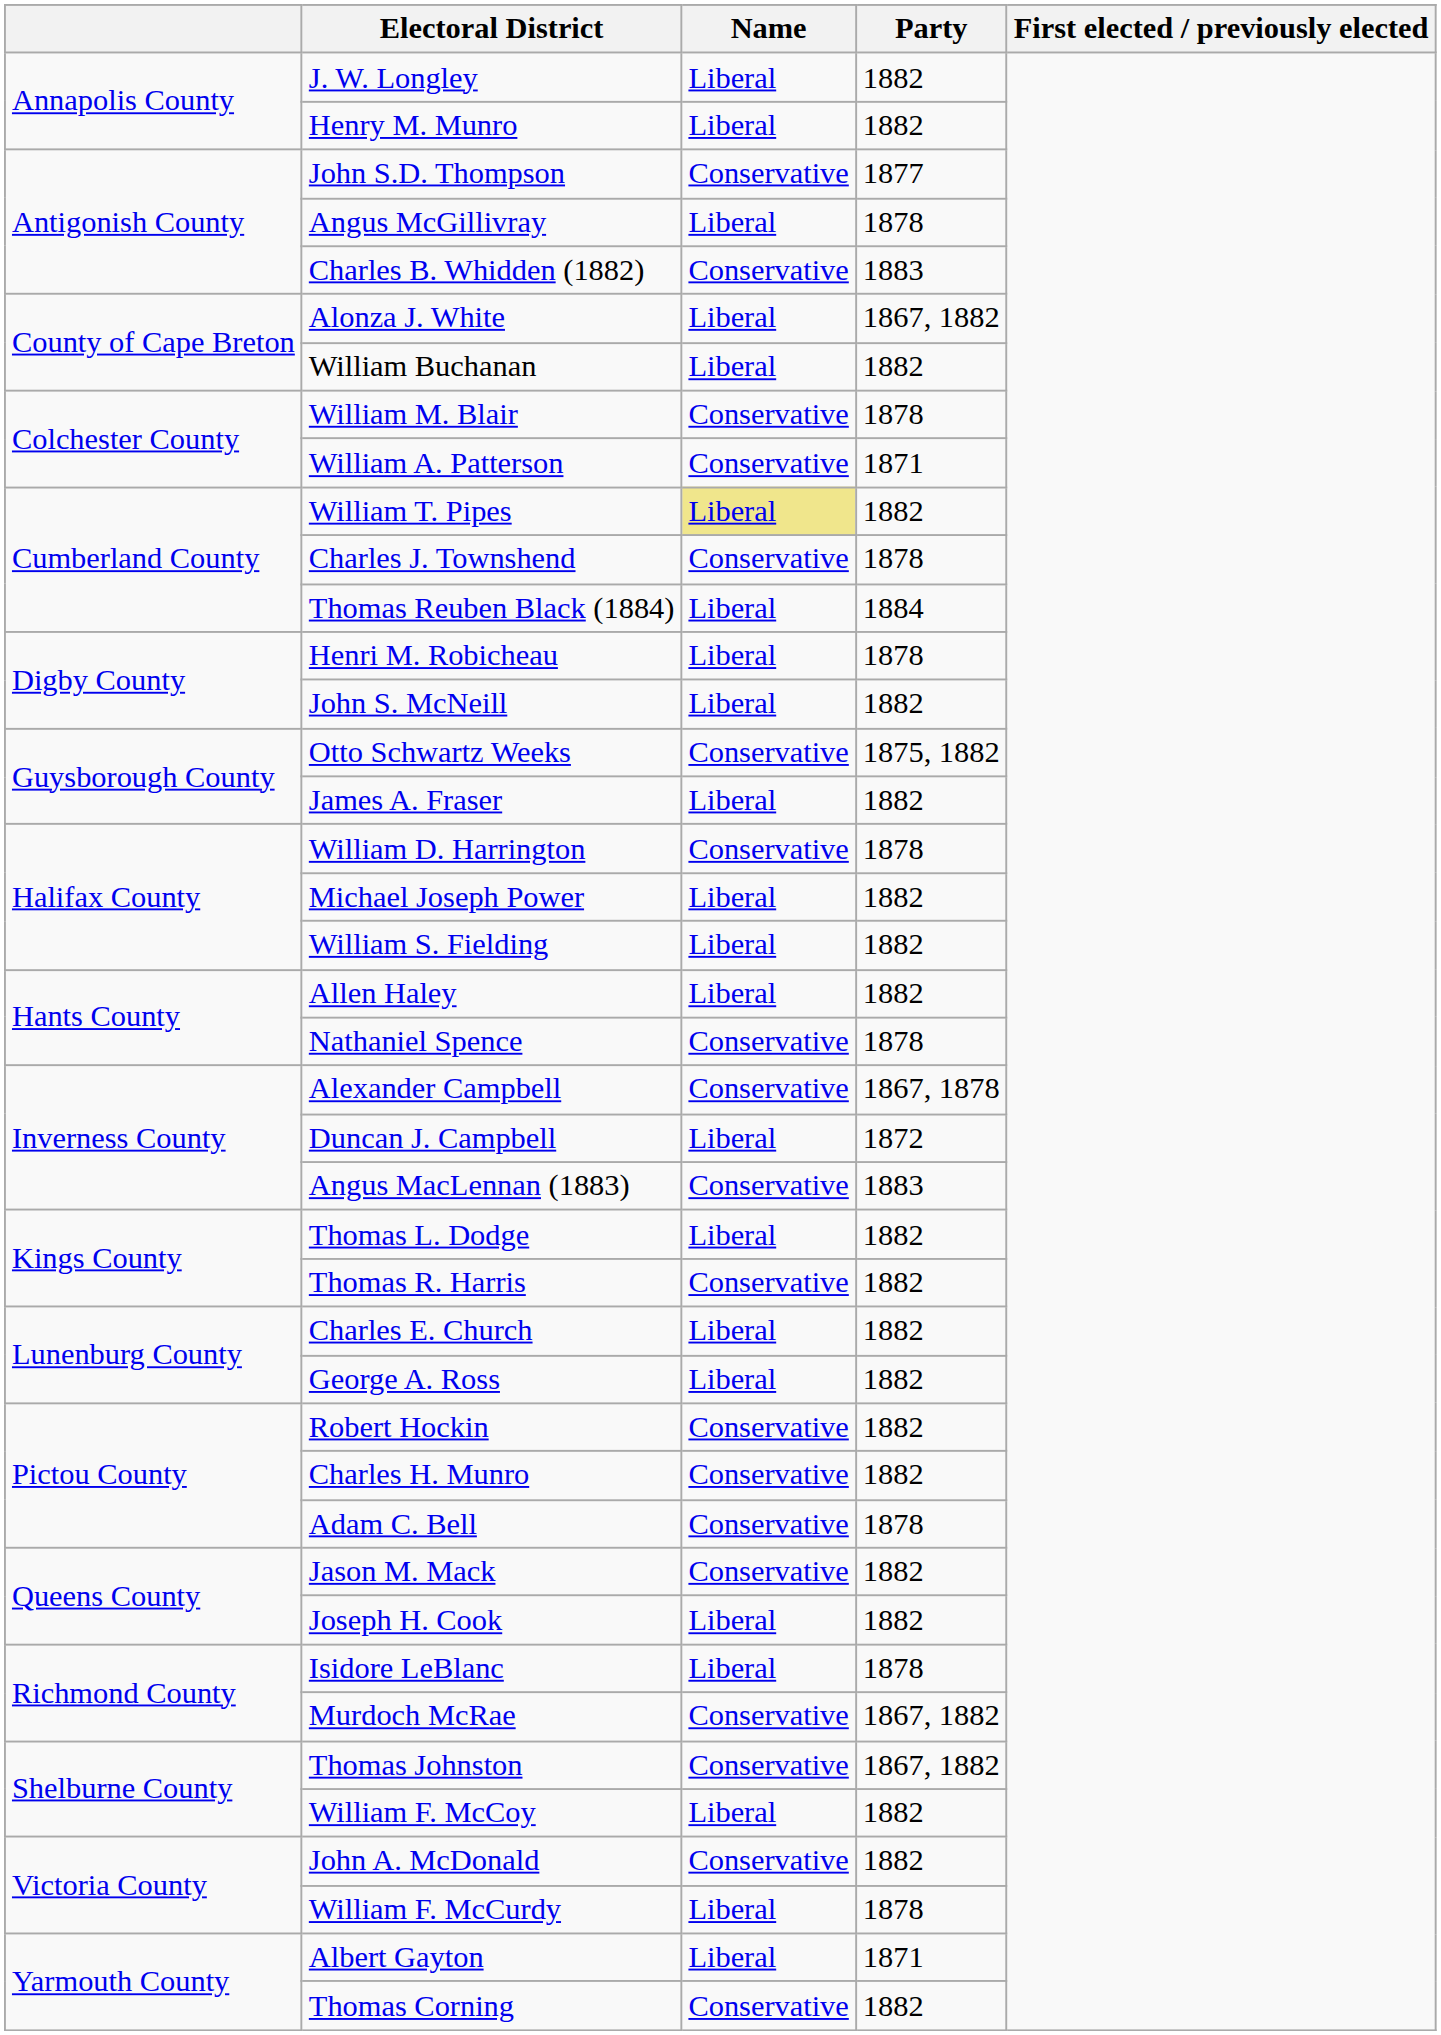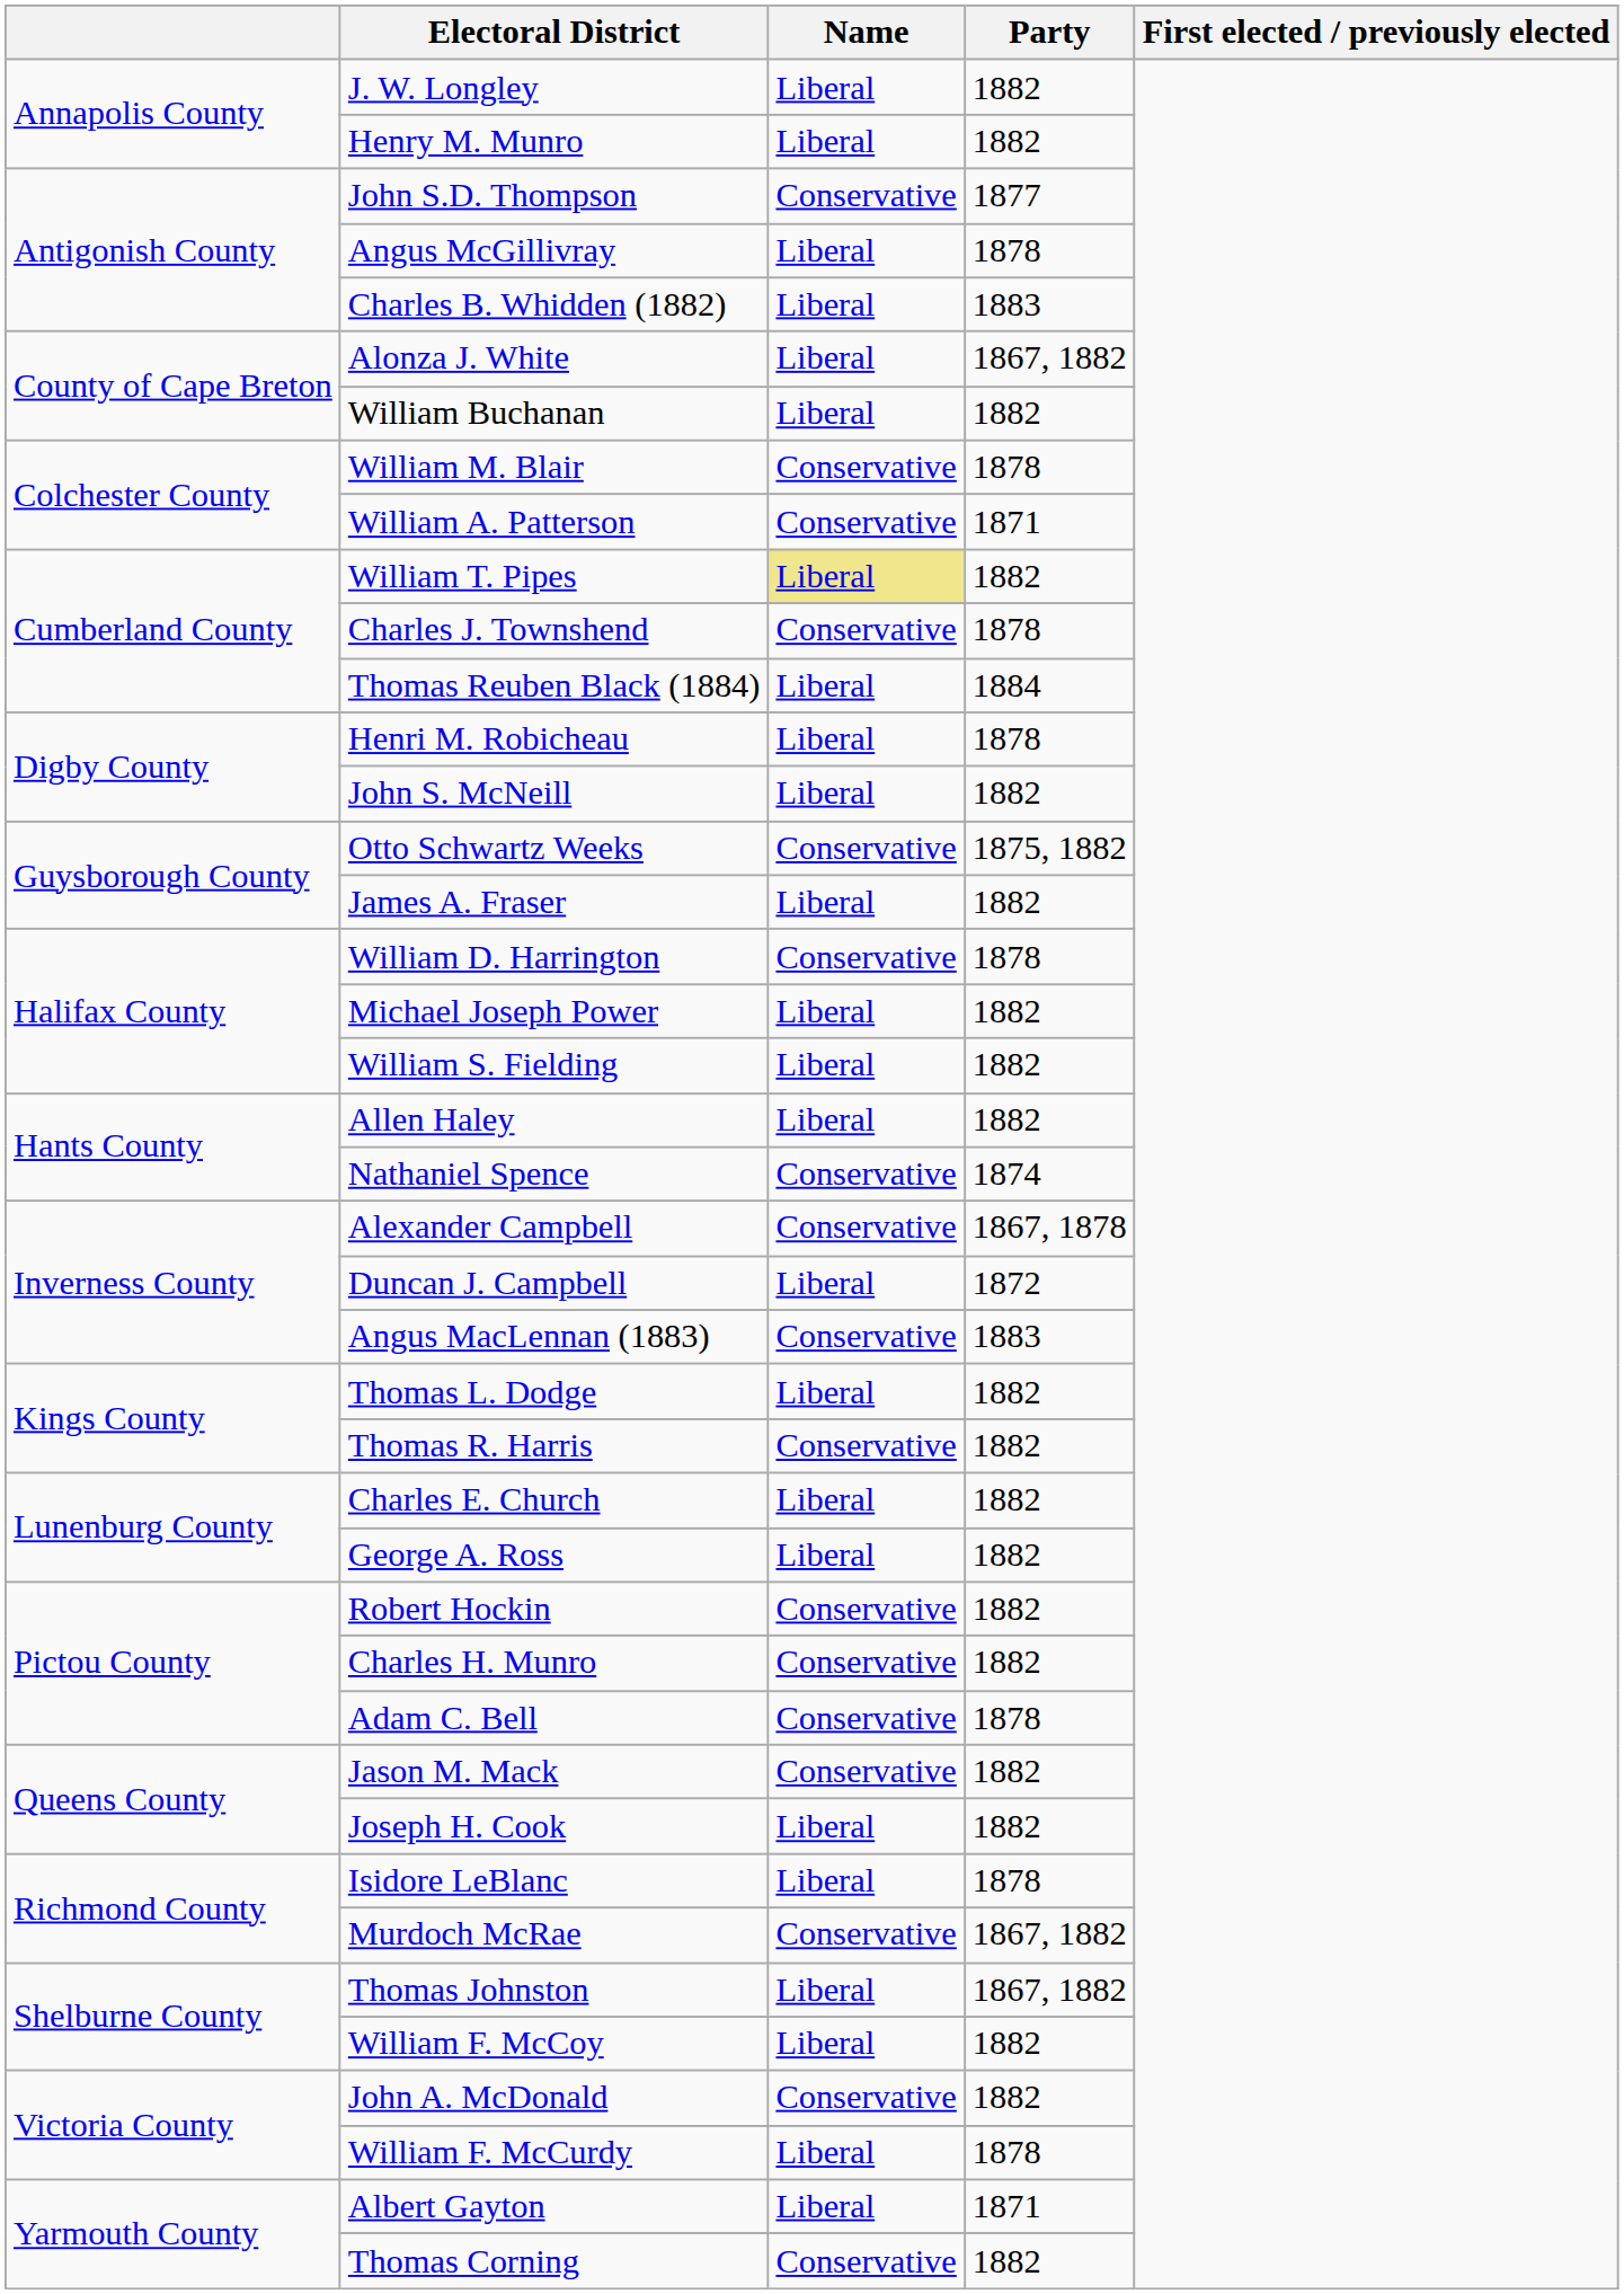 <table class="wikitable sortable">
 <tr>
 <th></th>
 <th>Electoral District</th>
 <th>Name</th>
 <th>Party</th>
 <th>First elected / previously elected</th>
 </tr>
 <tr>
 <td rowspan=2><a href='#'>Annapolis County</a></td>
 <td><a href='#'>J. W. Longley</a></td>
 <td><a href='#'>Liberal</a></td>
 <td>1882</td>
 </tr>
 <tr>
 <td><a href='#'>Henry M. Munro</a></td>
 <td><a href='#'>Liberal</a></td>
 <td>1882</td>
 </tr>
 <tr>
 <td rowspan=3><a href='#'>Antigonish County</a></td>
 <td><a href='#'>John S.D. Thompson</a></td>
 <td><a href='#'>Conservative</a></td>
 <td>1877</td>
 </tr>
 <tr>
 <td><a href='#'>Angus McGillivray</a></td>
 <td><a href='#'>Liberal</a></td>
 <td>1878</td>
 </tr>
 <tr>
 <td><a href='#'>Charles B. Whidden</a> (1882)</td>
-<td><a href='#'>Conservative</a></td>
+<td><a href='#'>Liberal</a></td>
 <td>1883</td>
 </tr>
 <tr>
 <td rowspan=2><a href='#'>County of Cape Breton</a></td>
 <td><a href='#'>Alonza J. White</a></td>
 <td><a href='#'>Liberal</a></td>
 <td>1867, 1882</td>
 </tr>
 <tr>
 <td>William Buchanan</td>
 <td><a href='#'>Liberal</a></td>
 <td>1882</td>
 </tr>
 <tr>
 <td rowspan=2><a href='#'>Colchester County</a></td>
 <td><a href='#'>William M. Blair</a></td>
 <td><a href='#'>Conservative</a></td>
 <td>1878</td>
 </tr>
 <tr>
 <td><a href='#'>William A. Patterson</a></td>
 <td><a href='#'>Conservative</a></td>
 <td>1871</td>
 </tr>
 <tr>
 <td rowspan=3><a href='#'>Cumberland County</a></td>
 <td><a href='#'>William T. Pipes</a></td>
 <td style="background: khaki;"><a href='#'>Liberal</a></td>
 <td>1882</td>
 </tr>
 <tr>
 <td><a href='#'>Charles J. Townshend</a></td>
 <td><a href='#'>Conservative</a></td>
 <td>1878</td>
 </tr>
 <tr>
 <td><a href='#'>Thomas Reuben Black</a> (1884)</td>
 <td><a href='#'>Liberal</a></td>
 <td>1884</td>
 </tr>
 <tr>
 <td rowspan=2><a href='#'>Digby County</a></td>
 <td><a href='#'>Henri M. Robicheau</a></td>
 <td><a href='#'>Liberal</a></td>
 <td>1878</td>
 </tr>
 <tr>
 <td><a href='#'>John S. McNeill</a></td>
 <td><a href='#'>Liberal</a></td>
 <td>1882</td>
 </tr>
 <tr>
 <td rowspan=2><a href='#'>Guysborough County</a></td>
 <td><a href='#'>Otto Schwartz Weeks</a></td>
 <td><a href='#'>Conservative</a></td>
 <td>1875, 1882</td>
 </tr>
 <tr>
 <td><a href='#'>James A. Fraser</a></td>
 <td><a href='#'>Liberal</a></td>
 <td>1882</td>
 </tr>
 <tr>
 <td rowspan=3><a href='#'>Halifax County</a></td>
 <td><a href='#'>William D. Harrington</a></td>
 <td><a href='#'>Conservative</a></td>
 <td>1878</td>
 </tr>
 <tr>
 <td><a href='#'>Michael Joseph Power</a></td>
 <td><a href='#'>Liberal</a></td>
 <td>1882</td>
 </tr>
 <tr>
 <td><a href='#'>William S. Fielding</a></td>
 <td><a href='#'>Liberal</a></td>
 <td>1882</td>
 </tr>
 <tr>
 <td rowspan=2><a href='#'>Hants County</a></td>
 <td><a href='#'>Allen Haley</a></td>
 <td><a href='#'>Liberal</a></td>
 <td>1882</td>
 </tr>
 <tr>
 <td><a href='#'>Nathaniel Spence</a></td>
 <td><a href='#'>Conservative</a></td>
-<td>1878</td>
+<td>1874</td>
 </tr>
 <tr>
 <td rowspan=3><a href='#'>Inverness County</a></td>
 <td><a href='#'>Alexander Campbell</a></td>
 <td><a href='#'>Conservative</a></td>
 <td>1867, 1878</td>
 </tr>
 <tr>
 <td><a href='#'>Duncan J. Campbell</a></td>
 <td><a href='#'>Liberal</a></td>
 <td>1872</td>
 </tr>
 <tr>
 <td><a href='#'>Angus MacLennan</a> (1883)</td>
 <td><a href='#'>Conservative</a></td>
 <td>1883</td>
 </tr>
 <tr>
 <td rowspan=2><a href='#'>Kings County</a></td>
 <td><a href='#'>Thomas L. Dodge</a></td>
 <td><a href='#'>Liberal</a></td>
 <td>1882</td>
 </tr>
 <tr>
 <td><a href='#'>Thomas R. Harris</a></td>
 <td><a href='#'>Conservative</a></td>
 <td>1882</td>
 </tr>
 <tr>
 <td rowspan=2><a href='#'>Lunenburg County</a></td>
 <td><a href='#'>Charles E. Church</a></td>
 <td><a href='#'>Liberal</a></td>
 <td>1882</td>
 </tr>
 <tr>
 <td><a href='#'>George A. Ross</a></td>
 <td><a href='#'>Liberal</a></td>
 <td>1882</td>
 </tr>
 <tr>
 <td rowspan=3><a href='#'>Pictou County</a></td>
 <td><a href='#'>Robert Hockin</a></td>
 <td><a href='#'>Conservative</a></td>
 <td>1882</td>
 </tr>
 <tr>
 <td><a href='#'>Charles H. Munro</a></td>
 <td><a href='#'>Conservative</a></td>
 <td>1882</td>
 </tr>
 <tr>
 <td><a href='#'>Adam C. Bell</a></td>
 <td><a href='#'>Conservative</a></td>
 <td>1878</td>
 </tr>
 <tr>
 <td rowspan=2><a href='#'>Queens County</a></td>
 <td><a href='#'>Jason M. Mack</a></td>
 <td><a href='#'>Conservative</a></td>
 <td>1882</td>
 </tr>
 <tr>
 <td><a href='#'>Joseph H. Cook</a></td>
 <td><a href='#'>Liberal</a></td>
 <td>1882</td>
 </tr>
 <tr>
 <td rowspan=2><a href='#'>Richmond County</a></td>
 <td><a href='#'>Isidore LeBlanc</a></td>
 <td><a href='#'>Liberal</a></td>
 <td>1878</td>
 </tr>
 <tr>
 <td><a href='#'>Murdoch McRae</a></td>
 <td><a href='#'>Conservative</a></td>
 <td>1867, 1882</td>
 </tr>
 <tr>
 <td rowspan=2><a href='#'>Shelburne County</a></td>
 <td><a href='#'>Thomas Johnston</a></td>
-<td><a href='#'>Conservative</a></td>
+<td><a href='#'>Liberal</a></td>
 <td>1867, 1882</td>
 </tr>
 <tr>
 <td><a href='#'>William F. McCoy</a></td>
 <td><a href='#'>Liberal</a></td>
 <td>1882</td>
 </tr>
 <tr>
 <td rowspan=2><a href='#'>Victoria County</a></td>
 <td><a href='#'>John A. McDonald</a></td>
 <td><a href='#'>Conservative</a></td>
 <td>1882</td>
 </tr>
 <tr>
 <td><a href='#'>William F. McCurdy</a></td>
 <td><a href='#'>Liberal</a></td>
 <td>1878</td>
 </tr>
 <tr>
 <td rowspan=2><a href='#'>Yarmouth County</a></td>
 <td><a href='#'>Albert Gayton</a></td>
 <td><a href='#'>Liberal</a></td>
 <td>1871</td>
 </tr>
 <tr>
 <td><a href='#'>Thomas Corning</a></td>
 <td><a href='#'>Conservative</a></td>
 <td>1882</td>
 </tr>
 </table>
